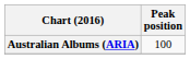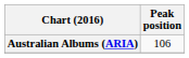 <table class="wikitable sortable plainrowheaders" style="text-align:center">
 <tr>
 <th scope="col">Chart (2016)</th>
 <th scope="col">Peak<br>position</th>
 </tr>
 <tr>
 <th scope="row">Australian Albums (<a href='#'>ARIA</a>)</th>
-<td>100</td>
+<td>106</td>
 </tr>
 <tr>
 </tr>
 <tr>
 </tr>
 <tr>
 </tr>
 <tr>
 </tr>
 <tr>
 </tr>
 <tr>
 </tr>
 <tr>
 </tr>
 <tr>
 </tr>
 <tr>
 </tr>
 <tr>
 </tr>
 <tr>
 </tr>
 </table>
